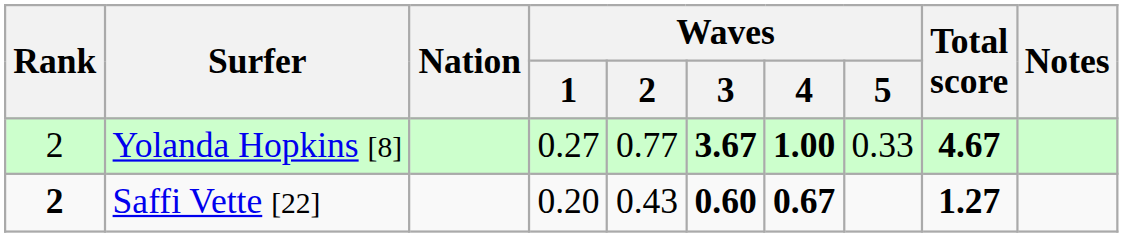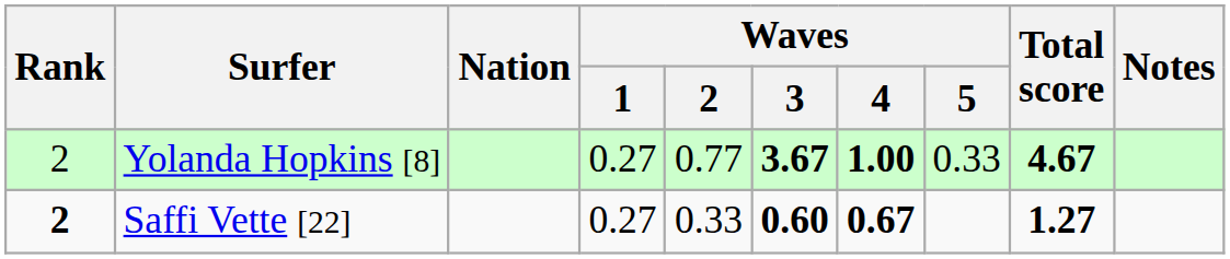 <table class="wikitable sortable" style="text-align:center">
 <tr>
 <th rowspan=2>Rank</th>
 <th rowspan=2>Surfer</th>
 <th rowspan=2>Nation</th>
 <th colspan=5>Waves</th>
 <th rowspan=2>Total<br>score</th>
 <th rowspan=2>Notes</th>
 </tr>
 <tr>
 <th>1</th>
 <th>2</th>
 <th>3</th>
 <th>4</th>
 <th>5</th>
 </tr>
 <tr bgcolor=ccffcc>
 <td>2</td>
 <td align=left><a href='#'>Yolanda Hopkins</a> <small>[8]</small></td>
 <td align=left></td>
 <td>0.27</td>
 <td>0.77</td>
 <td><strong>3.67</strong></td>
 <td><strong>1.00</strong></td>
 <td>0.33</td>
 <td><strong>4.67</strong></td>
 <td></td>
 </tr>
 <tr>
 <td><strong>2</strong></td>
 <td align=left><a href='#'>Saffi Vette</a> <small>[22]</small></td>
 <td align=left></td>
-<td>0.20</td>
-<td>0.43</td>
+<td>0.27</td>
+<td>0.33</td>
 <td><strong>0.60</strong></td>
 <td><strong>0.67</strong></td>
 <td></td>
 <td><strong>1.27</strong></td>
 <td></td>
 </tr>
 </table>
